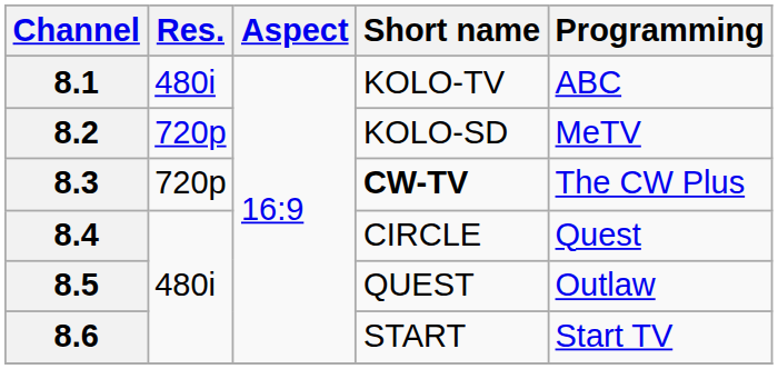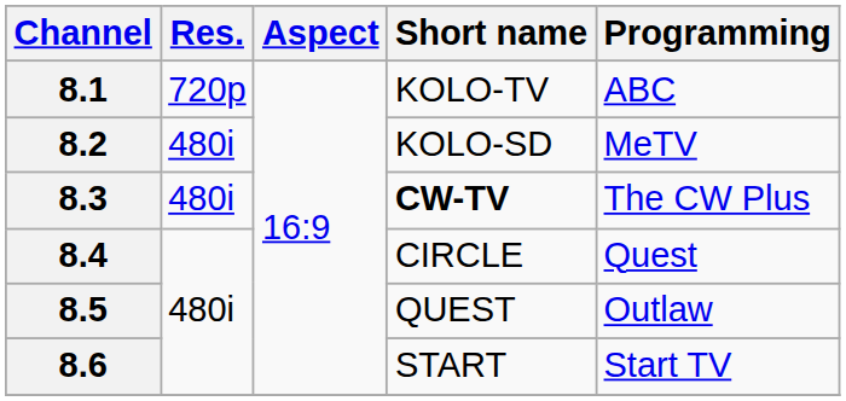 <table class="wikitable">
 <tr>
 <th><a href='#'>Channel</a></th>
 <th><a href='#'>Res.</a></th>
 <th><a href='#'>Aspect</a></th>
 <th>Short name</th>
 <th>Programming</th>
 </tr>
 <tr>
 <th scope = "row">8.1</th>
-<td><a href='#'>480i</a></td>
+<td><a href='#'>720p</a></td>
 <td rowspan="6"><a href='#'>16:9</a></td>
 <td>KOLO-TV</td>
 <td><a href='#'>ABC</a></td>
 </tr>
 <tr>
 <th scope = "row">8.2</th>
-<td><a href='#'>720p</a></td>
+<td><a href='#'>480i</a></td>
 <td>KOLO-SD</td>
 <td><a href='#'>MeTV</a></td>
 </tr>
 <tr>
 <th scope = "row">8.3</th>
-<td>720p</td>
+<td><a href='#'>480i</a></td>
 <td><strong>CW-TV</strong></td>
 <td><a href='#'>The CW Plus</a></td>
 </tr>
 <tr>
 <th scope = "row">8.4</th>
 <td rowspan="3">480i</td>
 <td>CIRCLE</td>
 <td><a href='#'>Quest</a></td>
 </tr>
 <tr>
 <th scope = "row">8.5</th>
 <td>QUEST</td>
 <td><a href='#'>Outlaw</a></td>
 </tr>
 <tr>
 <th scope = "row">8.6</th>
 <td>START</td>
 <td><a href='#'>Start TV</a></td>
 </tr>
 <tr>
 </tr>
 </table>
